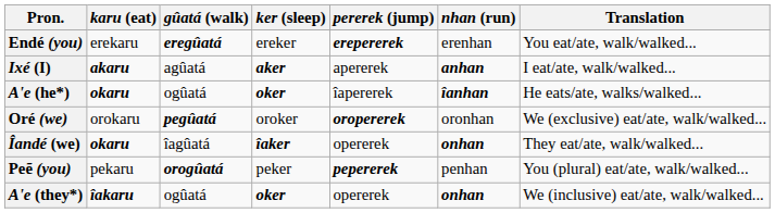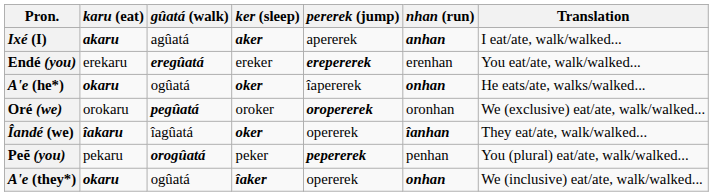 <table class="wikitable">
 <tr>
 <th>Pron.</th>
 <th><em>karu</em> (eat)</th>
 <th><em>gûatá</em> (walk)</th>
 <th><em>ker</em> (sleep)</th>
 <th><em>pererek</em> (jump)</th>
 <th><em>nhan</em> (run)</th>
 <th>Translation</th>
 </tr>
 <tr>
+<th style="text-align:left"><em>Ixé</em> (I)</th>
+<td><strong><em>a<strong>karu<em></td>
+<td></em></strong>a</strong>gûatá</em></td>
+<td><strong><em>a<strong>ker<em></td>
+<td></em></strong>a</strong>pererek</em></td>
+<td><strong><em>a<strong>nhan<em></td>
+<td>I eat/ate, walk/walked...</td>
+</tr>
+<tr>
 <th style="text-align:left"></em>Endé<em> (you)</th>
 <td></em></strong>ere</strong>karu</em></td>
 <td><strong><em>ere<strong>gûatá<em></td>
 <td></em></strong>ere</strong>ker</em></td>
 <td><strong><em>ere<strong>pererek<em></td>
 <td></em></strong>ere</strong>nhan</em></td>
 <td>You eat/ate, walk/walked...</td>
 </tr>
 <tr>
-<th style="text-align:left"><em>Ixé</em> (I)</th>
-<td><strong><em>a<strong>karu<em></td>
-<td></em></strong>a</strong>gûatá</em></td>
-<td><strong><em>a<strong>ker<em></td>
-<td></em></strong>a</strong>pererek</em></td>
-<td><strong><em>a<strong>nhan<em></td>
-<td>I eat/ate, walk/walked...</td>
-</tr>
-<tr>
 <th style="text-align:left"><em>A'e</em> (he*)</th>
 <td><strong><em>o<strong>karu<em></td>
 <td></em></strong>o</strong>gûatá</em></td>
 <td><strong><em>o<strong>ker<em></td>
 <td></em></strong>îa</strong>pererek</em></td>
-<td><strong><em>îa<strong>nhan<em></td>
+<td><strong><em>o<strong>nhan<em></td>
 <td>He eats/ate, walks/walked...</td>
 </tr>
 <tr>
 <th style="text-align:left"></em>Oré<em> (we)</th>
 <td></em></strong>oro</strong>karu</em></td>
 <td><strong><em>pe<strong>gûatá<em></td>
 <td></em></strong>oro</strong>ker</em></td>
 <td><strong><em>oro<strong>pererek<em></td>
 <td></em></strong>oro</strong>nhan</em></td>
 <td>We (exclusive) eat/ate, walk/walked...</td>
 </tr>
 <tr>
 <th style="text-align:left"><em>Îandé</em> (we)</th>
-<td><strong><em>o<strong>karu<em></td>
+<td><strong><em>îa<strong>karu<em></td>
 <td></em></strong>îa</strong>gûatá</em></td>
-<td><strong><em>îa<strong>ker<em></td>
+<td><strong><em>o<strong>ker<em></td>
 <td></em></strong>o</strong>pererek</em></td>
-<td><strong><em>o<strong>nhan<em></td>
+<td><strong><em>îa<strong>nhan<em></td>
 <td>They eat/ate, walk/walked...</td>
 </tr>
 <tr>
 <th style="text-align:left"></em>Peẽ<em> (you)</th>
 <td></em></strong>pe</strong>karu</em></td>
 <td><strong><em>oro<strong>gûatá<em></td>
 <td></em></strong>pe</strong>ker</em></td>
 <td><strong><em>pe<strong>pererek<em></td>
 <td></em></strong>pe</strong>nhan</em></td>
 <td>You (plural) eat/ate, walk/walked...</td>
 </tr>
 <tr>
 <th style="text-align:left"><em>A'e</em> (they*)</th>
-<td><strong><em>îa<strong>karu<em></td>
+<td><strong><em>o<strong>karu<em></td>
 <td><strong></em></strong>o</strong>gûatá</em></strong></td>
-<td><strong><em>o<strong>ker<em></td>
+<td><strong><em>îa<strong>ker<em></td>
 <td></em></strong>o</strong>pererek</em></td>
 <td><strong><em>o<strong>nhan<em></td>
 <td>We (inclusive) eat/ate, walk/walked...</td>
 </tr>
 </table>
